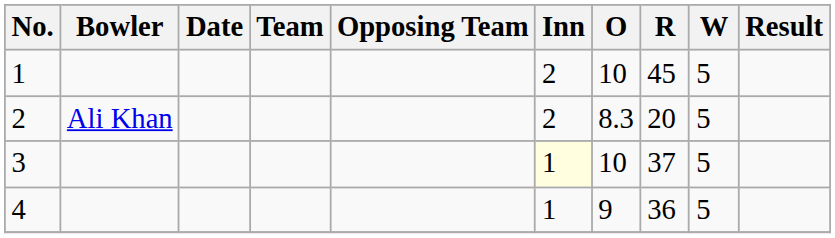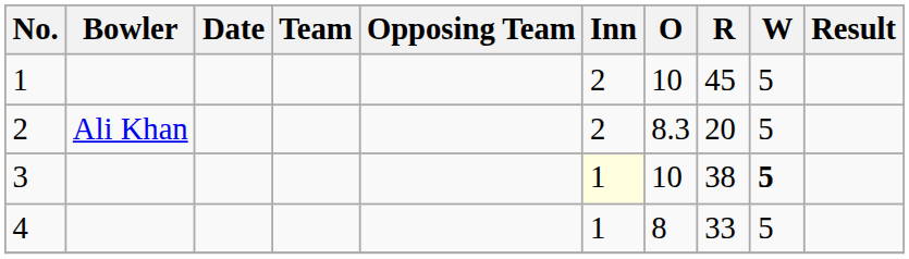 <table class="wikitable">
 <tr>
 <th>No.</th>
 <th>Bowler</th>
 <th>Date</th>
 <th>Team</th>
 <th>Opposing Team</th>
 <th scope="col" style="width:20px;">Inn</th>
 <th scope="col" style="width:20px;">O</th>
 <th scope="col" style="width:20px;">R</th>
 <th scope="col" style="width:20px;">W</th>
 <th>Result</th>
 </tr>
 <tr>
 <td>1</td>
 <td></td>
 <td></td>
 <td></td>
 <td></td>
 <td>2</td>
 <td>10</td>
 <td>45</td>
 <td>5</td>
 <td></td>
 </tr>
 <tr>
 <td>2</td>
 <td><a href='#'>Ali Khan</a></td>
 <td></td>
 <td></td>
 <td></td>
 <td>2</td>
 <td>8.3</td>
 <td>20</td>
 <td>5</td>
 <td></td>
 </tr>
 <tr>
 <td>3</td>
 <td></td>
 <td></td>
 <td></td>
 <td></td>
 <td style="background: lightyellow;">1</td>
 <td>10</td>
-<td>37</td>
-<td>5</td>
+<td>38</td>
+<td><strong>5</strong></td>
 <td></td>
 </tr>
 <tr>
 <td>4</td>
 <td></td>
 <td></td>
 <td></td>
 <td></td>
 <td>1</td>
-<td>9</td>
-<td>36</td>
+<td>8</td>
+<td>33</td>
 <td>5</td>
 <td></td>
 </tr>
 <tr>
 </tr>
 </table>
